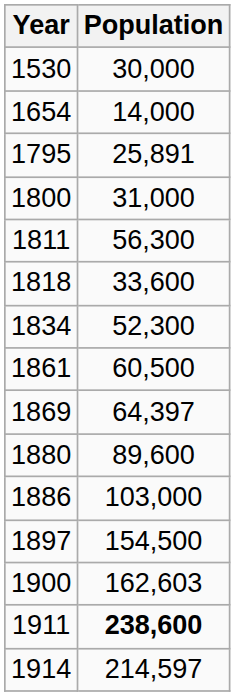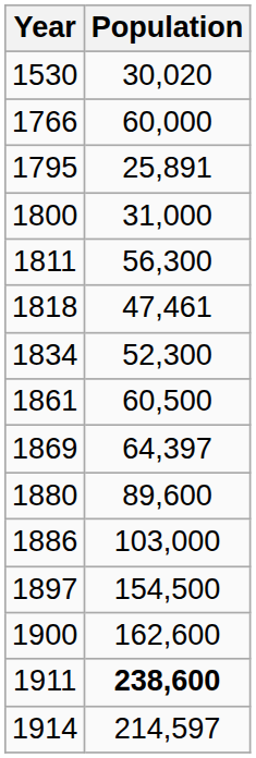 <table class="wikitable floatleft" style="text-align:center; border:1px solid black; background:#fafafa;">
 <tr>
 <th>Year</th>
 <th>Population</th>
 </tr>
 <tr>
 <td>1530</td>
-<td>30,000</td>
+<td>30,020</td>
 </tr>
 <tr>
-<td>1654</td>
-<td> 14,000</td>
+<td>1766</td>
+<td> 60,000</td>
 </tr>
 <tr>
 <td>1795</td>
 <td> 25,891</td>
 </tr>
 <tr>
 <td>1800</td>
 <td> 31,000</td>
 </tr>
 <tr>
 <td>1811</td>
 <td> 56,300</td>
 </tr>
 <tr>
 <td>1818</td>
-<td> 33,600</td>
+<td> 47,461</td>
 </tr>
 <tr>
 <td>1834</td>
 <td> 52,300</td>
 </tr>
 <tr>
 <td>1861</td>
 <td> 60,500</td>
 </tr>
 <tr>
 <td>1869</td>
 <td> 64,397</td>
 </tr>
 <tr>
 <td>1880</td>
 <td> 89,600</td>
 </tr>
 <tr>
 <td>1886</td>
 <td> 103,000</td>
 </tr>
 <tr>
 <td>1897</td>
 <td> 154,500</td>
 </tr>
 <tr>
 <td>1900</td>
-<td> 162,603</td>
+<td> 162,600</td>
 </tr>
 <tr>
 <td>1911</td>
 <td><strong> 238,600</strong></td>
 </tr>
 <tr>
 <td>1914</td>
 <td> 214,597</td>
 </tr>
 </table>
